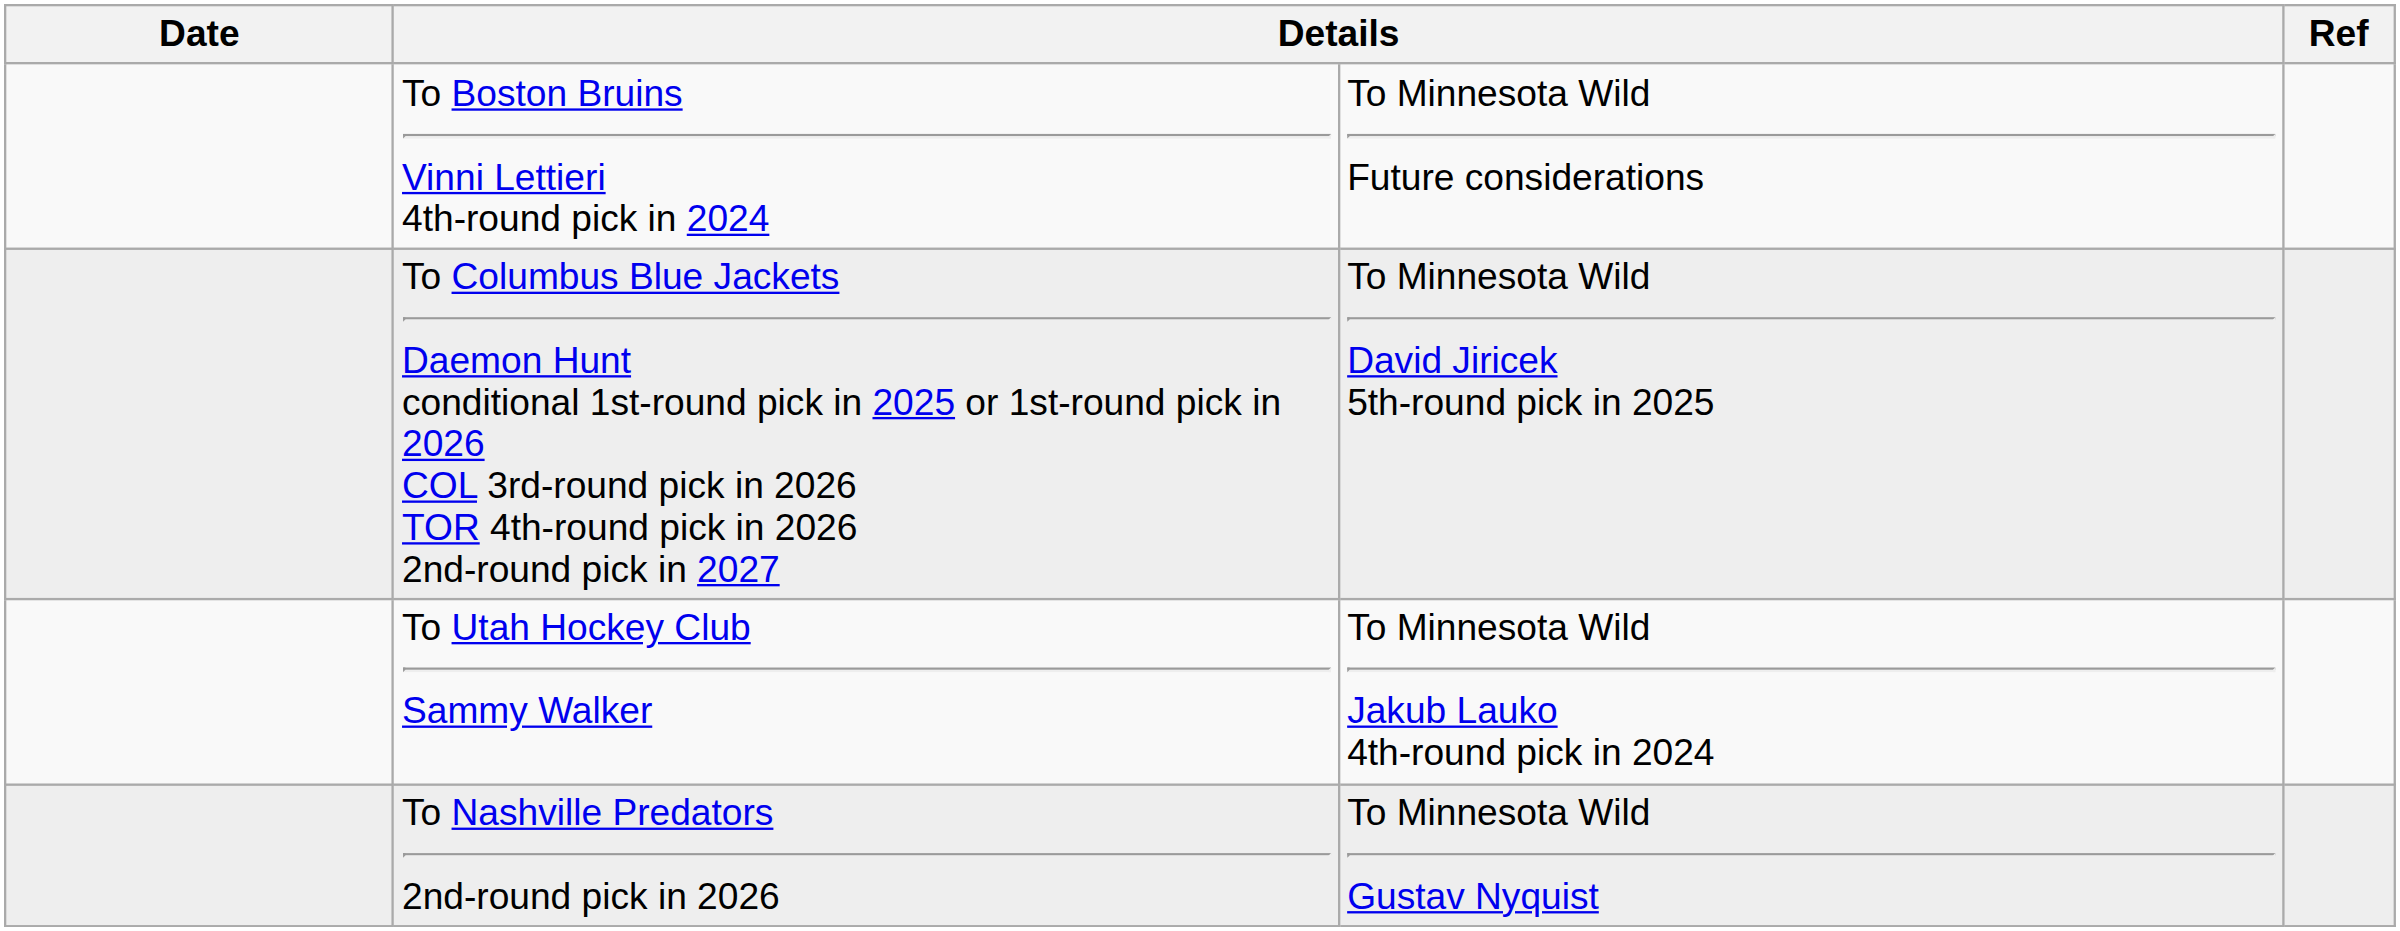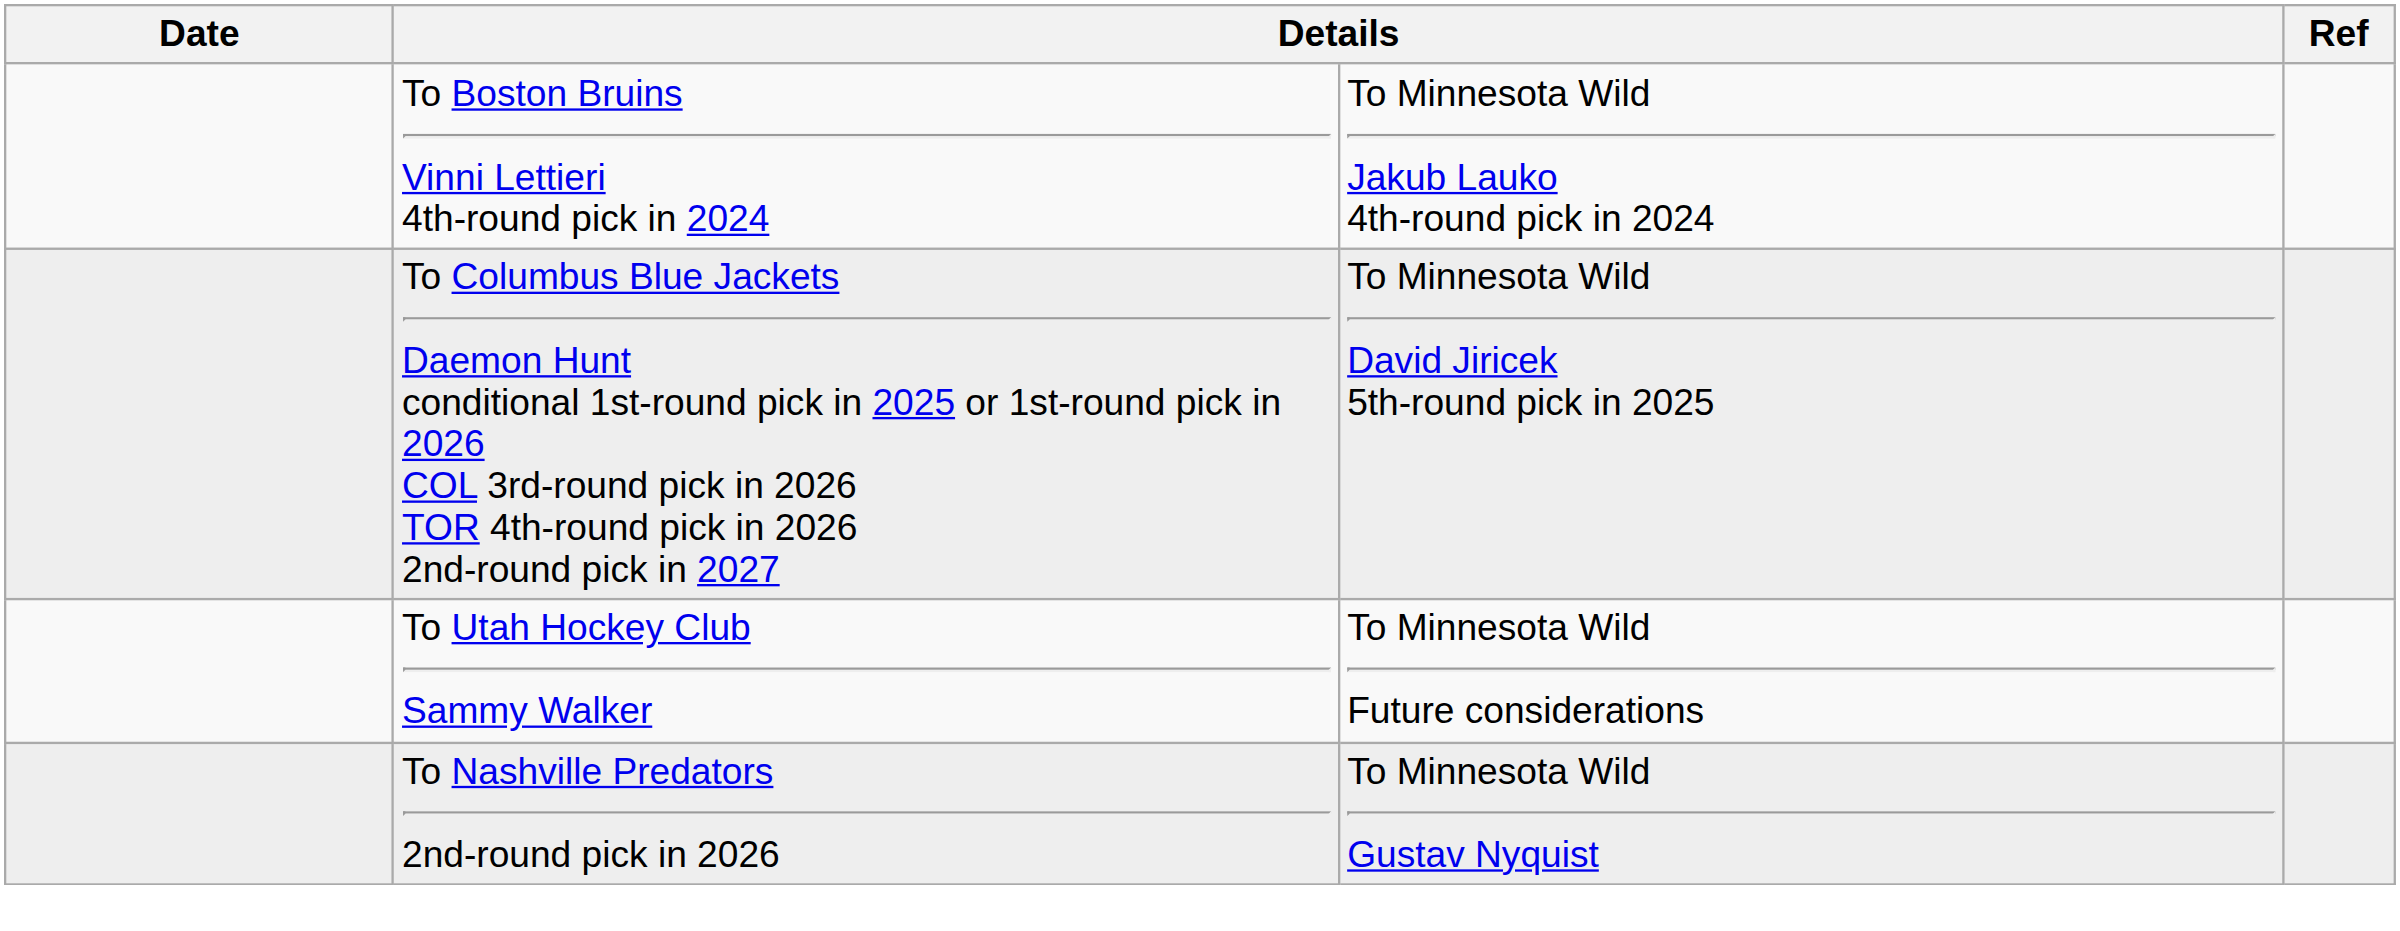 <table class="wikitable">
 <tr>
 <th style="width: 10em;">Date</th>
 <th colspan=2>Details</th>
 <th style="width: 2.5em;">Ref</th>
 </tr>
 <tr>
 <td></td>
 <td style="width: 25em;" valign="top">To <a href='#'>Boston Bruins</a><hr><a href='#'>Vinni Lettieri</a><br>4th-round pick in <a href='#'>2024</a></td>
-<td style="width: 25em;" valign="top">To Minnesota Wild<hr>Future considerations</td>
+<td style="width: 25em;" valign="top">To Minnesota Wild<hr><a href='#'>Jakub Lauko</a><br>4th-round pick in 2024</td>
 <td></td>
 </tr>
 <tr style="background:#eee;">
 <td></td>
 <td style="width: 25em;" valign="top">To <a href='#'>Columbus Blue Jackets</a><hr><a href='#'>Daemon Hunt</a><br>conditional 1st-round pick in <a href='#'>2025</a> or 1st-round pick in <a href='#'>2026</a><br><a href='#'>COL</a> 3rd-round pick in 2026<br><a href='#'>TOR</a> 4th-round pick in 2026<br>2nd-round pick in <a href='#'>2027</a></td>
 <td style="width: 25em;" valign="top">To Minnesota Wild<hr><a href='#'>David Jiricek</a><br>5th-round pick in 2025</td>
 <td></td>
 </tr>
 <tr>
 <td></td>
 <td style="width: 25em;" valign="top">To <a href='#'>Utah Hockey Club</a><hr><a href='#'>Sammy Walker</a></td>
-<td style="width: 25em;" valign="top">To Minnesota Wild<hr><a href='#'>Jakub Lauko</a><br>4th-round pick in 2024</td>
+<td style="width: 25em;" valign="top">To Minnesota Wild<hr>Future considerations</td>
 <td></td>
 </tr>
 <tr style="background:#eee;">
 <td></td>
 <td style="width: 25em;" valign="top">To <a href='#'>Nashville Predators</a><hr>2nd-round pick in 2026</td>
 <td style="width: 25em;" valign="top">To Minnesota Wild<hr><a href='#'>Gustav Nyquist</a></td>
 <td></td>
 </tr>
 </table>
